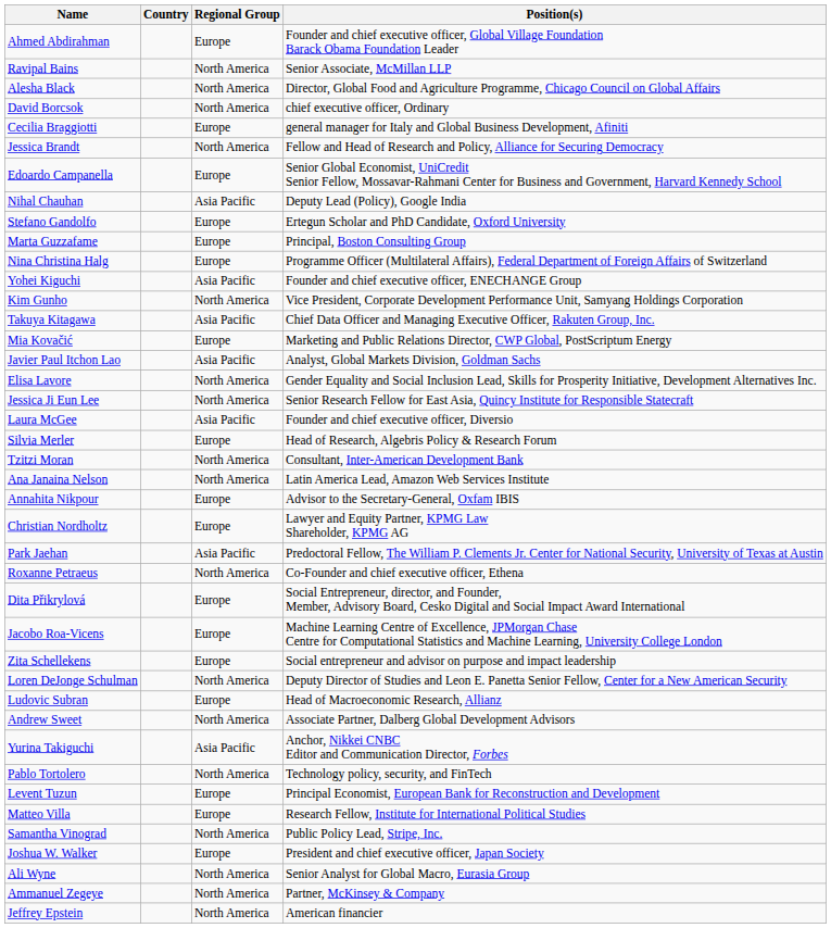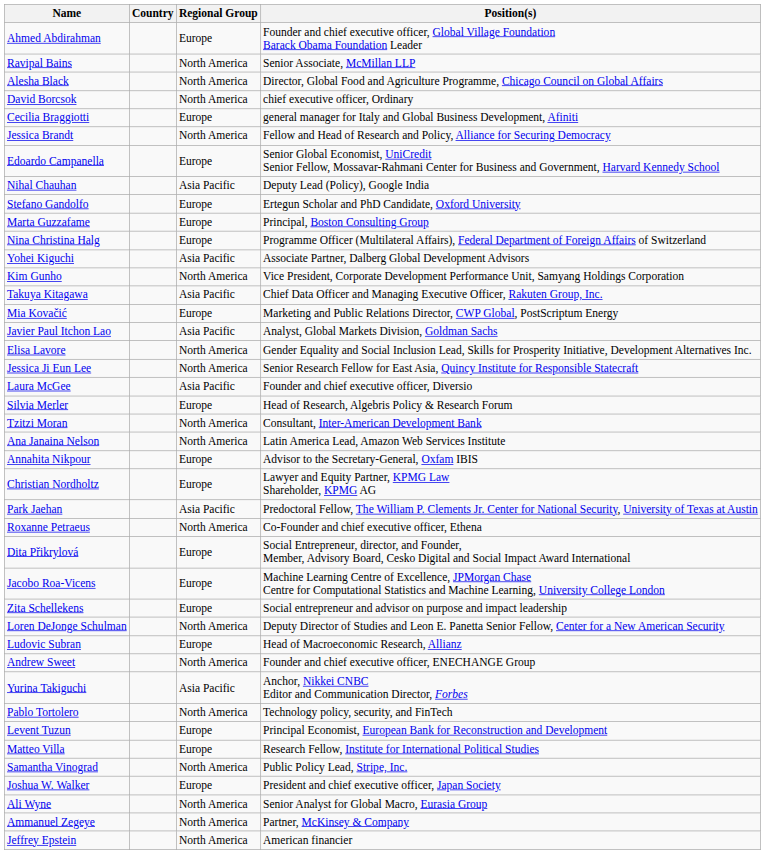 <table class="wikitable sortable">
 <tr>
 <th>Name</th>
 <th>Country</th>
 <th>Regional Group</th>
 <th>Position(s)</th>
 </tr>
 <tr>
 <td><a href='#'>Ahmed Abdirahman</a></td>
 <td></td>
 <td>Europe</td>
 <td>Founder and chief executive officer, <a href='#'>Global Village Foundation</a><br><a href='#'>Barack Obama Foundation</a> Leader</td>
 </tr>
 <tr>
 <td><a href='#'>Ravipal Bains</a></td>
 <td></td>
 <td>North America</td>
 <td>Senior Associate, <a href='#'>McMillan LLP</a></td>
 </tr>
 <tr>
 <td><a href='#'>Alesha Black</a></td>
 <td></td>
 <td>North America</td>
 <td>Director, Global Food and Agriculture Programme, <a href='#'>Chicago Council on Global Affairs</a></td>
 </tr>
 <tr>
 <td><a href='#'>David Borcsok</a></td>
 <td></td>
 <td>North America</td>
 <td>chief executive officer, Ordinary</td>
 </tr>
 <tr>
 <td><a href='#'>Cecilia Braggiotti</a></td>
 <td></td>
 <td>Europe</td>
 <td>general manager for Italy and Global Business Development, <a href='#'>Afiniti</a></td>
 </tr>
 <tr>
 <td><a href='#'>Jessica Brandt</a></td>
 <td></td>
 <td>North America</td>
 <td>Fellow and Head of Research and Policy, <a href='#'>Alliance for Securing Democracy</a></td>
 </tr>
 <tr>
 <td><a href='#'>Edoardo Campanella</a></td>
 <td></td>
 <td>Europe</td>
 <td>Senior Global Economist, <a href='#'>UniCredit</a><br>Senior Fellow, Mossavar-Rahmani Center for Business and Government, <a href='#'>Harvard Kennedy School</a></td>
 </tr>
 <tr>
 <td><a href='#'>Nihal Chauhan</a></td>
 <td></td>
 <td>Asia Pacific</td>
 <td>Deputy Lead (Policy), Google India</td>
 </tr>
 <tr>
 <td><a href='#'>Stefano Gandolfo</a></td>
 <td></td>
 <td>Europe</td>
 <td>Ertegun Scholar and PhD Candidate, <a href='#'>Oxford University</a></td>
 </tr>
 <tr>
 <td><a href='#'>Marta Guzzafame</a></td>
 <td></td>
 <td>Europe</td>
 <td>Principal, <a href='#'>Boston Consulting Group</a></td>
 </tr>
 <tr>
 <td><a href='#'>Nina Christina Halg</a></td>
 <td></td>
 <td>Europe</td>
 <td>Programme Officer (Multilateral Affairs), <a href='#'>Federal Department of Foreign Affairs</a> of Switzerland</td>
 </tr>
 <tr>
 <td><a href='#'>Yohei Kiguchi</a></td>
 <td></td>
 <td>Asia Pacific</td>
-<td>Founder and chief executive officer, ENECHANGE Group</td>
+<td>Associate Partner, Dalberg Global Development Advisors</td>
 </tr>
 <tr>
 <td><a href='#'>Kim Gunho</a></td>
 <td></td>
 <td>North America</td>
 <td>Vice President, Corporate Development Performance Unit, Samyang Holdings Corporation</td>
 </tr>
 <tr>
 <td><a href='#'>Takuya Kitagawa</a></td>
 <td></td>
 <td>Asia Pacific</td>
 <td>Chief Data Officer and Managing Executive Officer, <a href='#'>Rakuten Group, Inc.</a></td>
 </tr>
 <tr>
 <td><a href='#'>Mia Kovačić</a></td>
 <td></td>
 <td>Europe</td>
 <td>Marketing and Public Relations Director, <a href='#'>CWP Global</a>, PostScriptum Energy</td>
 </tr>
 <tr>
 <td><a href='#'>Javier Paul Itchon Lao</a></td>
 <td></td>
 <td>Asia Pacific</td>
 <td>Analyst, Global Markets Division, <a href='#'>Goldman Sachs</a></td>
 </tr>
 <tr>
 <td><a href='#'>Elisa Lavore</a></td>
 <td></td>
 <td>North America</td>
 <td>Gender Equality and Social Inclusion Lead, Skills for Prosperity Initiative, Development Alternatives Inc.</td>
 </tr>
 <tr>
 <td><a href='#'>Jessica Ji Eun Lee</a></td>
 <td></td>
 <td>North America</td>
 <td>Senior Research Fellow for East Asia, <a href='#'>Quincy Institute for Responsible Statecraft</a></td>
 </tr>
 <tr>
 <td><a href='#'>Laura McGee</a></td>
 <td></td>
 <td>Asia Pacific</td>
 <td>Founder and chief executive officer, Diversio</td>
 </tr>
 <tr>
 <td><a href='#'>Silvia Merler</a></td>
 <td></td>
 <td>Europe</td>
 <td>Head of Research, Algebris Policy & Research Forum</td>
 </tr>
 <tr>
 <td><a href='#'>Tzitzi Moran</a></td>
 <td></td>
 <td>North America</td>
 <td>Consultant, <a href='#'>Inter-American Development Bank</a></td>
 </tr>
 <tr>
 <td><a href='#'>Ana Janaina Nelson</a></td>
 <td></td>
 <td>North America</td>
 <td>Latin America Lead, Amazon Web Services Institute</td>
 </tr>
 <tr>
 <td><a href='#'>Annahita Nikpour</a></td>
 <td></td>
 <td>Europe</td>
 <td>Advisor to the Secretary-General, <a href='#'>Oxfam</a> IBIS</td>
 </tr>
 <tr>
 <td><a href='#'>Christian Nordholtz</a></td>
 <td></td>
 <td>Europe</td>
 <td>Lawyer and Equity Partner, <a href='#'>KPMG Law</a><br>Shareholder, <a href='#'>KPMG</a> AG</td>
 </tr>
 <tr>
 <td><a href='#'>Park Jaehan</a></td>
 <td></td>
 <td>Asia Pacific</td>
 <td>Predoctoral Fellow, <a href='#'>The William P. Clements Jr. Center for National Security</a>, <a href='#'>University of Texas at Austin</a></td>
 </tr>
 <tr>
 <td><a href='#'>Roxanne Petraeus</a></td>
 <td></td>
 <td>North America</td>
 <td>Co-Founder and chief executive officer, Ethena</td>
 </tr>
 <tr>
 <td><a href='#'>Dita Přikrylová</a></td>
 <td></td>
 <td>Europe</td>
 <td>Social Entrepreneur, director, and Founder, <br>Member, Advisory Board, Cesko Digital and Social Impact Award International</td>
 </tr>
 <tr>
 <td><a href='#'>Jacobo Roa-Vicens</a></td>
 <td></td>
 <td>Europe</td>
 <td>Machine Learning Centre of Excellence, <a href='#'>JPMorgan Chase</a><br>Centre for Computational Statistics and Machine Learning, <a href='#'>University College London</a></td>
 </tr>
 <tr>
 <td><a href='#'>Zita Schellekens</a></td>
 <td></td>
 <td>Europe</td>
 <td>Social entrepreneur and advisor on purpose and impact leadership</td>
 </tr>
 <tr>
 <td><a href='#'>Loren DeJonge Schulman</a></td>
 <td></td>
 <td>North America</td>
 <td>Deputy Director of Studies and Leon E. Panetta Senior Fellow, <a href='#'>Center for a New American Security</a></td>
 </tr>
 <tr>
 <td><a href='#'>Ludovic Subran</a></td>
 <td></td>
 <td>Europe</td>
 <td>Head of Macroeconomic Research, <a href='#'>Allianz</a></td>
 </tr>
 <tr>
 <td><a href='#'>Andrew Sweet</a></td>
 <td></td>
 <td>North America</td>
-<td>Associate Partner, Dalberg Global Development Advisors</td>
+<td>Founder and chief executive officer, ENECHANGE Group</td>
 </tr>
 <tr>
 <td><a href='#'>Yurina Takiguchi</a></td>
 <td></td>
 <td>Asia Pacific</td>
 <td>Anchor, <a href='#'>Nikkei CNBC</a><br>Editor and Communication Director, <em><a href='#'>Forbes</a></em></td>
 </tr>
 <tr>
 <td><a href='#'>Pablo Tortolero</a></td>
 <td></td>
 <td>North America</td>
 <td>Technology policy, security, and FinTech</td>
 </tr>
 <tr>
 <td><a href='#'>Levent Tuzun</a></td>
 <td></td>
 <td>Europe</td>
 <td>Principal Economist, <a href='#'>European Bank for Reconstruction and Development</a></td>
 </tr>
 <tr>
 <td><a href='#'>Matteo Villa</a></td>
 <td></td>
 <td>Europe</td>
 <td>Research Fellow, <a href='#'>Institute for International Political Studies</a></td>
 </tr>
 <tr>
 <td><a href='#'>Samantha Vinograd</a></td>
 <td></td>
 <td>North America</td>
 <td>Public Policy Lead, <a href='#'>Stripe, Inc.</a></td>
 </tr>
 <tr>
 <td><a href='#'>Joshua W. Walker</a></td>
 <td></td>
 <td>Europe</td>
 <td>President and chief executive officer, <a href='#'>Japan Society</a></td>
 </tr>
 <tr>
 <td><a href='#'>Ali Wyne</a></td>
 <td></td>
 <td>North America</td>
 <td>Senior Analyst for Global Macro, <a href='#'>Eurasia Group</a></td>
 </tr>
 <tr>
 <td><a href='#'>Ammanuel Zegeye</a></td>
 <td></td>
 <td>North America</td>
 <td>Partner, <a href='#'>McKinsey & Company</a></td>
 </tr>
 <tr>
 <td><a href='#'>Jeffrey Epstein</a></td>
 <td></td>
 <td>North America</td>
 <td>American financier</td>
 </tr>
 </table>
